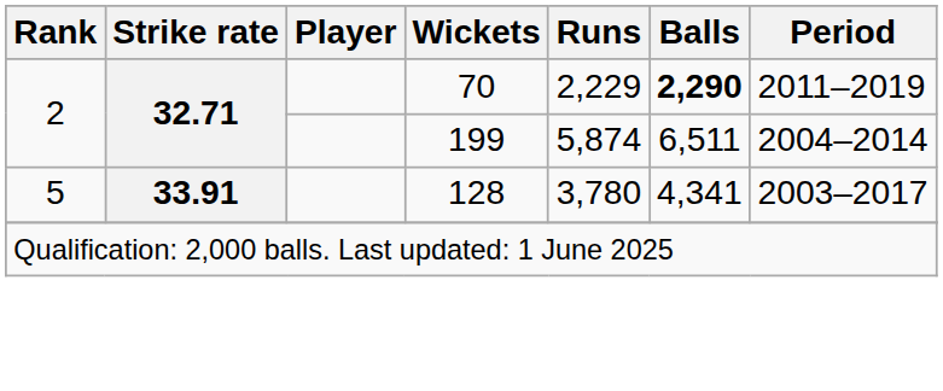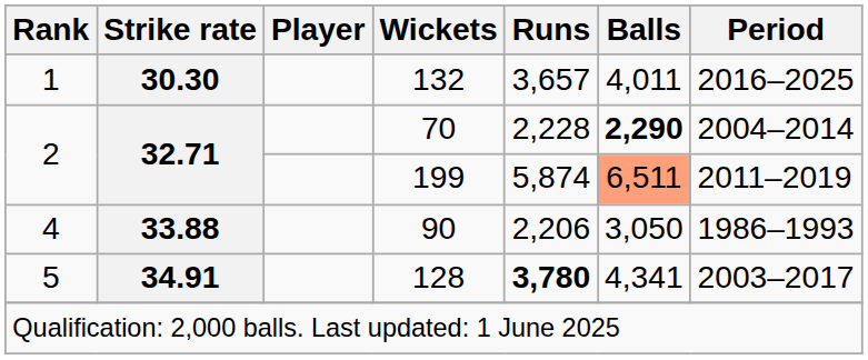 <table class="wikitable plainrowheaders sortable">
 <tr>
 <th scope=col>Rank</th>
 <th scope=col>Strike rate</th>
 <th scope=col>Player</th>
 <th scope=col>Wickets</th>
 <th scope=col>Runs</th>
 <th scope=col>Balls</th>
 <th scope=col>Period</th>
 </tr>
 <tr>
+<td align=center>1</td>
+<th scope=row style=text-align:center>30.30</th>
+<td></td>
+<td align=center>132</td>
+<td align=center>3,657</td>
+<td align=center>4,011</td>
+<td>2016–2025</td>
+</tr>
+<tr>
 <td align=center rowspan=2>2</td>
 <th scope=row style=text-align:center rowspan=2>32.71</th>
 <td></td>
 <td align=center>70</td>
-<td align=center>2,229</td>
+<td align=center>2,228</td>
 <td align=center><strong>2,290</strong></td>
-<td>2011–2019</td>
+<td>2004–2014</td>
 </tr>
 <tr>
 <td></td>
 <td align=center>199</td>
 <td align=center>5,874</td>
-<td align=center>6,511</td>
-<td>2004–2014</td>
+<td align=center style="background: lightsalmon;">6,511</td>
+<td>2011–2019</td>
+</tr>
+<tr>
+<td align=center>4</td>
+<th scope=row style=text-align:center>33.88</th>
+<td></td>
+<td align=center>90</td>
+<td align=center>2,206</td>
+<td align=center>3,050</td>
+<td>1986–1993</td>
 </tr>
 <tr>
 <td align=center>5</td>
-<th scope=row style=text-align:center>33.91</th>
+<th scope=row style=text-align:center>34.91</th>
 <td></td>
 <td align=center>128</td>
-<td align=center>3,780</td>
+<td align=center><strong>3,780</strong></td>
 <td align=center>4,341</td>
 <td>2003–2017</td>
 </tr>
 <tr>
 </tr>
 <tr class=sortbottom>
 <td colspan=7><small>Qualification: 2,000 balls. Last updated: 1 June 2025</small></td>
 </tr>
 </table>
